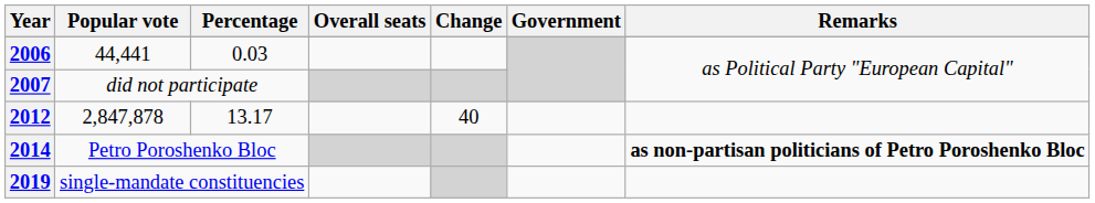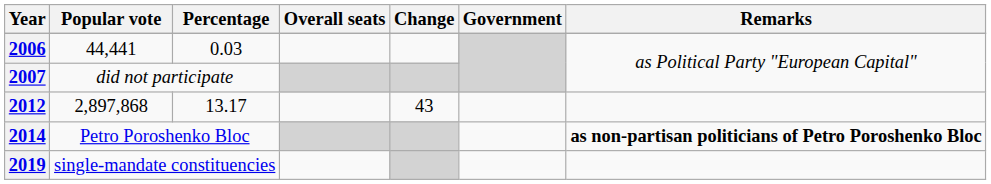 <table class="wikitable" style="text-align:center">
 <tr>
 <th>Year</th>
 <th>Popular vote</th>
 <th>Percentage</th>
 <th>Overall seats</th>
 <th>Change</th>
 <th>Government</th>
 <th>Remarks</th>
 </tr>
 <tr>
 </tr>
 <tr>
 <th><a href='#'>2006</a></th>
 <td>44,441</td>
 <td>0.03</td>
 <td></td>
 <td></td>
 <td rowspan=2 bgcolor="lightgrey"></td>
 <td rowspan=2><em>as Political Party "European Capital"</em></td>
 </tr>
 <tr>
 <th><a href='#'>2007</a></th>
 <td colspan=2><em>did not participate</em></td>
 <td bgcolor="lightgrey"></td>
 <td bgcolor="lightgrey"></td>
 </tr>
 <tr>
 <th><a href='#'>2012</a></th>
-<td>2,847,878</td>
+<td>2,897,868</td>
 <td>13.17</td>
 <td></td>
-<td> 40</td>
+<td> 43</td>
 <td></td>
 <td></td>
 </tr>
 <tr>
 <th><a href='#'>2014</a></th>
 <td colspan=2><a href='#'>Petro Poroshenko Bloc</a></td>
 <td bgcolor="lightgrey"></td>
 <td bgcolor="lightgrey"></td>
 <td></td>
 <td><strong>as non-partisan politicians of Petro Poroshenko Bloc</strong></td>
 </tr>
 <tr>
 <th><a href='#'>2019</a></th>
 <td colspan=2><a href='#'>single-mandate constituencies</a></td>
 <td></td>
 <td bgcolor="lightgrey"></td>
 <td></td>
 <td></td>
 </tr>
 </table>
